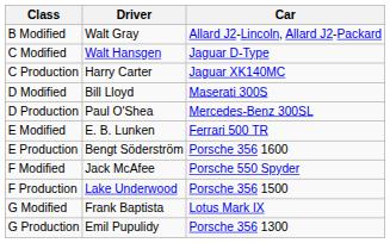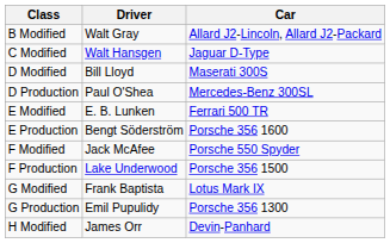 <table class=wikitable>
 <tr>
 <th>Class</th>
 <th>Driver</th>
 <th>Car</th>
 </tr>
 <tr>
 <td>B Modified</td>
 <td> Walt Gray</td>
 <td><a href='#'>Allard J2</a>-<a href='#'>Lincoln</a>, <a href='#'>Allard J2</a>-<a href='#'>Packard</a></td>
 </tr>
 <tr>
 <td>C Modified</td>
 <td> <a href='#'>Walt Hansgen</a></td>
 <td><a href='#'>Jaguar D-Type</a></td>
-</tr>
-<tr>
-<td>C Production</td>
-<td> Harry Carter</td>
-<td><a href='#'>Jaguar XK140MC</a></td>
 </tr>
 <tr>
 <td>D Modified</td>
 <td> Bill Lloyd</td>
 <td><a href='#'>Maserati 300S</a></td>
 </tr>
 <tr>
 <td>D Production</td>
 <td> Paul O'Shea</td>
 <td><a href='#'>Mercedes-Benz 300SL</a></td>
 </tr>
 <tr>
 <td>E Modified</td>
 <td> E. B. Lunken</td>
 <td><a href='#'>Ferrari 500 TR</a></td>
 </tr>
 <tr>
 <td>E Production</td>
 <td> Bengt Söderström</td>
 <td><a href='#'>Porsche 356</a> 1600</td>
 </tr>
 <tr>
 <td>F Modified</td>
 <td> Jack McAfee</td>
 <td><a href='#'>Porsche 550 Spyder</a></td>
 </tr>
 <tr>
 <td>F Production</td>
 <td> <a href='#'>Lake Underwood</a></td>
 <td><a href='#'>Porsche 356</a> 1500</td>
 </tr>
 <tr>
 <td>G Modified</td>
 <td> Frank Baptista</td>
 <td><a href='#'>Lotus Mark IX</a></td>
 </tr>
 <tr>
 <td>G Production</td>
 <td> Emil Pupulidy</td>
 <td><a href='#'>Porsche 356</a> 1300</td>
 </tr>
+<tr>
+<td>H Modified</td>
+<td> James Orr</td>
+<td><a href='#'>Devin</a>-<a href='#'>Panhard</a></td>
+</tr>
 </table>
